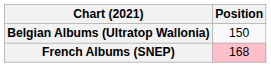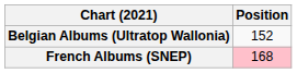 <table class="wikitable sortable plainrowheaders" style="text-align:center">
 <tr>
 <th scope="col">Chart (2021)</th>
 <th scope="col">Position</th>
 </tr>
 <tr>
 <th scope="row">Belgian Albums (Ultratop Wallonia)</th>
-<td>150</td>
+<td>152</td>
 </tr>
 <tr>
 <th scope="row">French Albums (SNEP)</th>
 <td style="background: pink;">168</td>
 </tr>
 </table>
